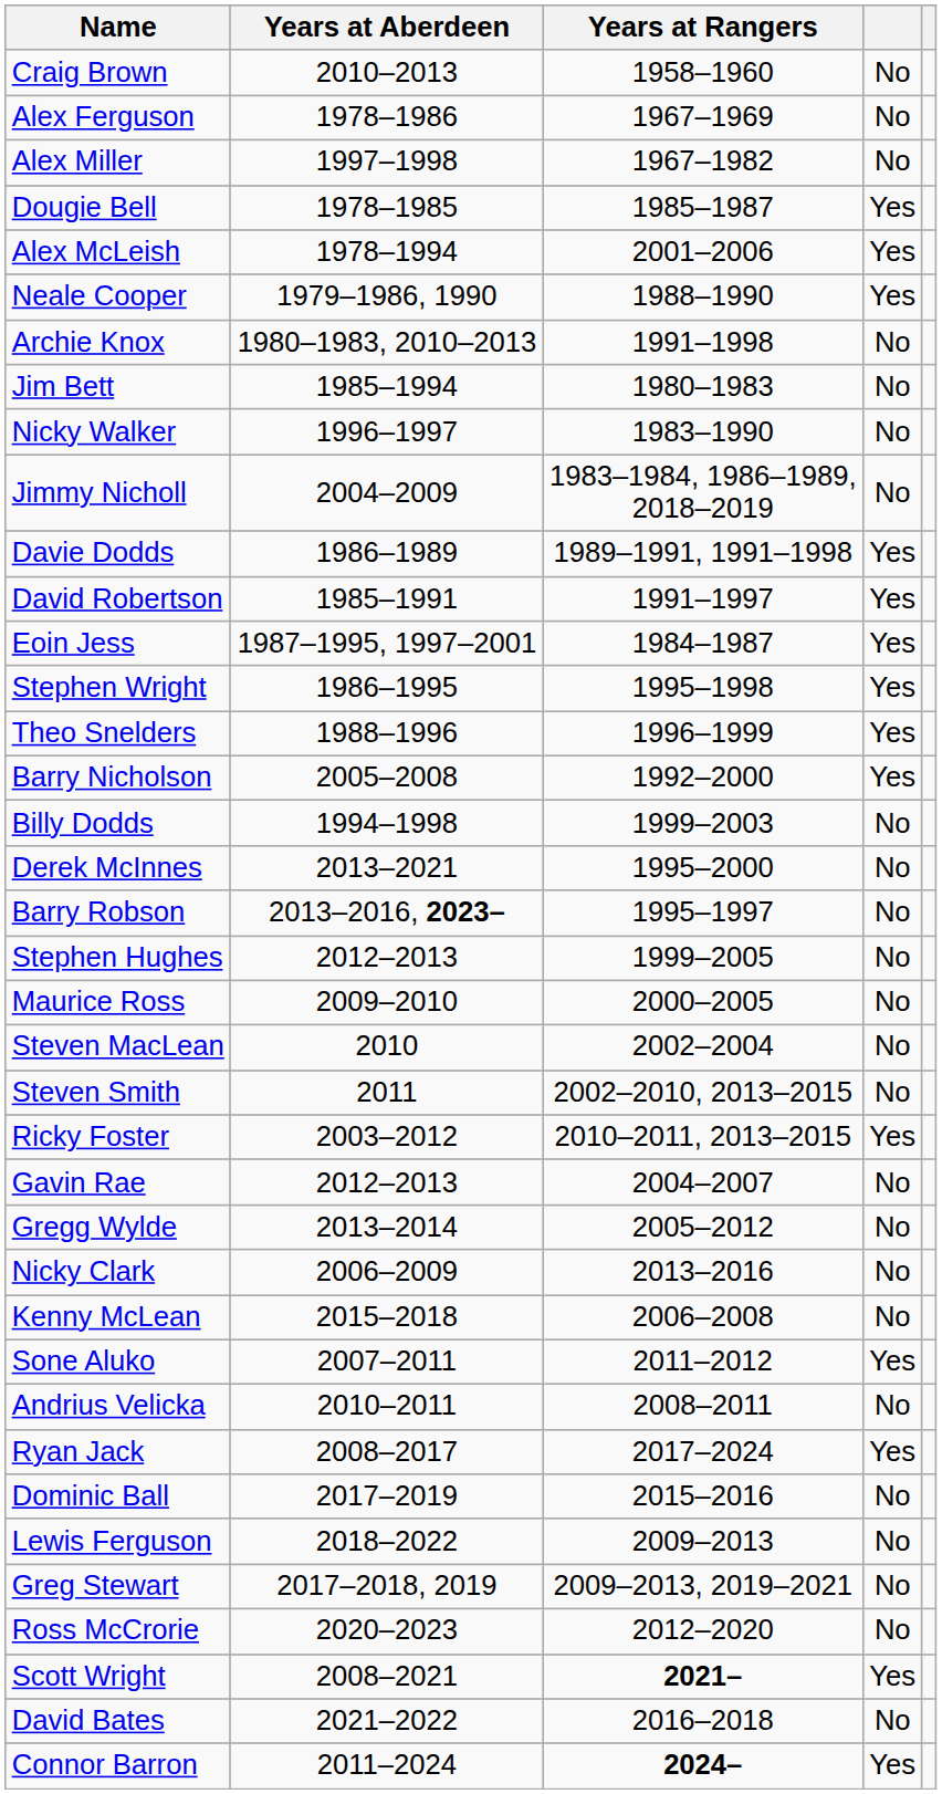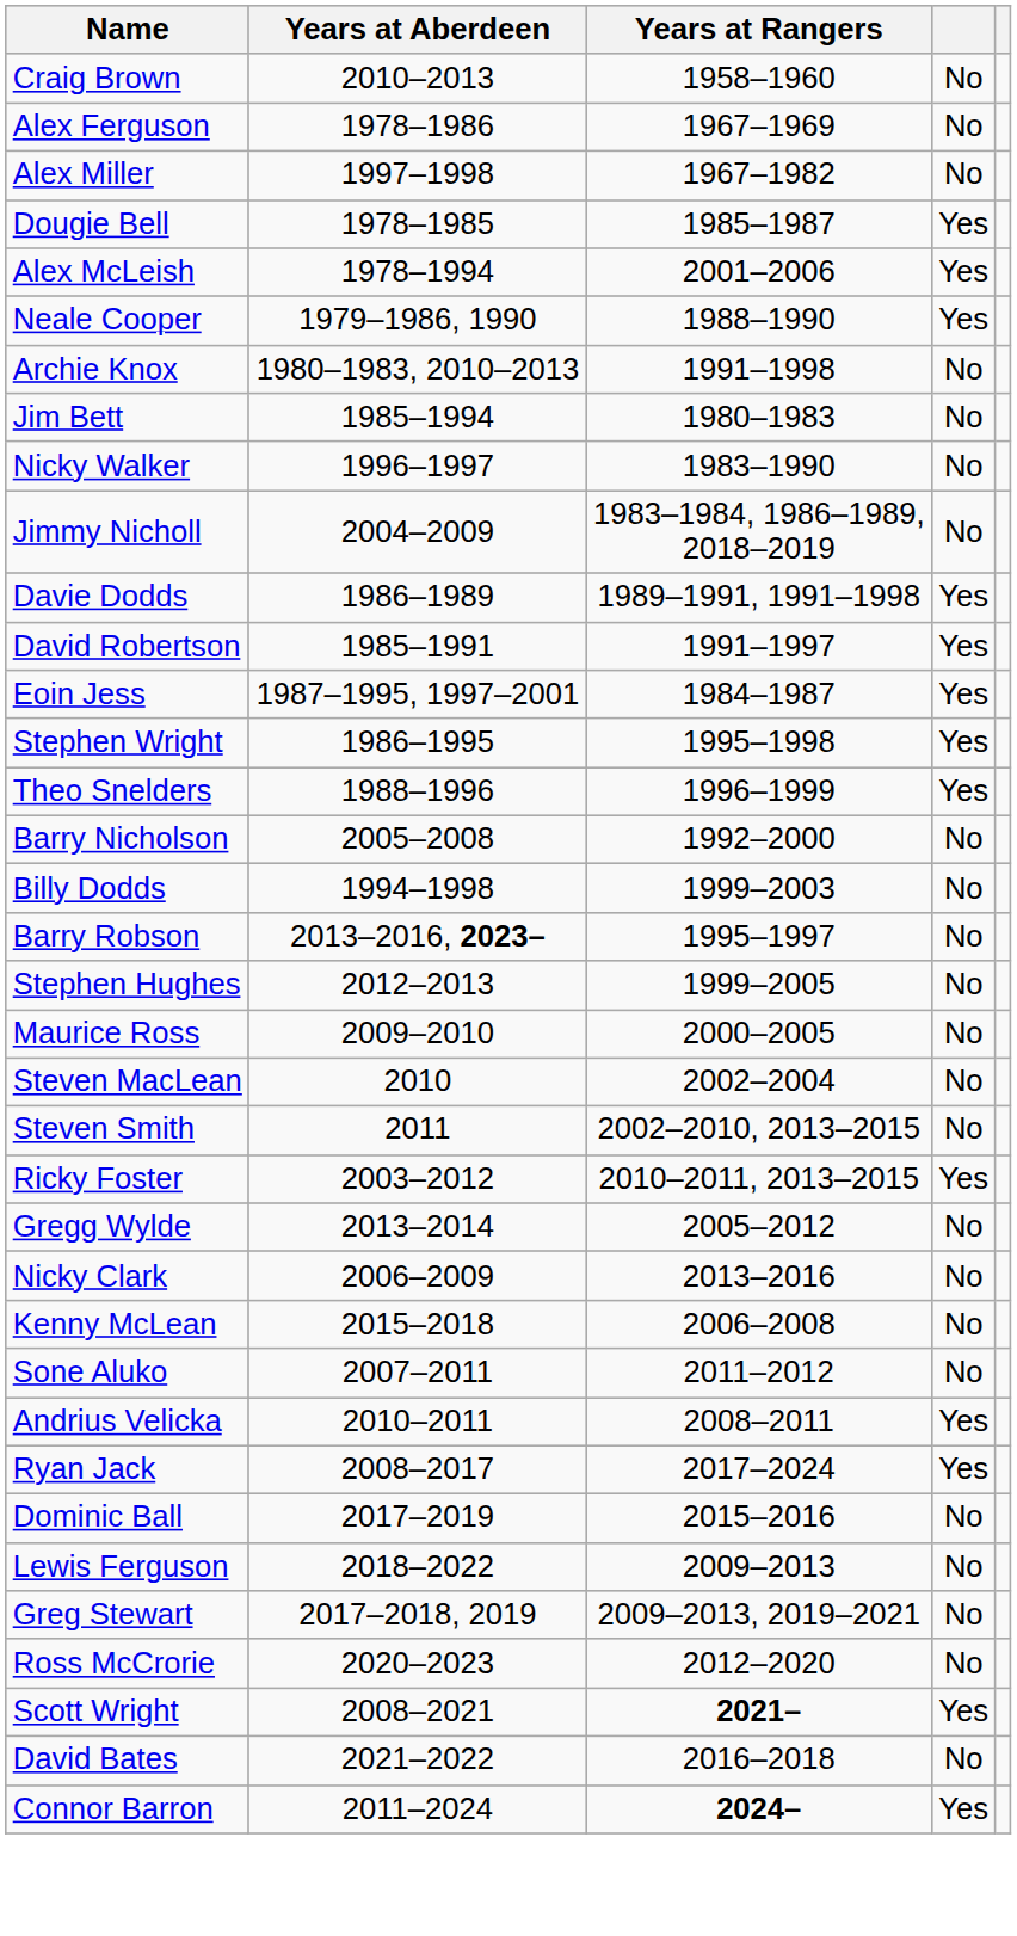 <table class="wikitable sortable " style=text-align:center font-size:85%;>
 <tr>
 <th scope="col">Name</th>
 <th scope="col">Years at Aberdeen</th>
 <th scope="col">Years at Rangers</th>
 <th scope="col"></th>
 <th scope="col" class="unsortable"></th>
 </tr>
 <tr>
 <td scope="row" align=left><a href='#'>Craig Brown</a></td>
 <td>2010–2013</td>
 <td>1958–1960</td>
 <td>No</td>
 <td></td>
 </tr>
 <tr>
 <td scope="row" align=left><a href='#'>Alex Ferguson</a></td>
 <td>1978–1986</td>
 <td>1967–1969</td>
 <td>No</td>
 <td></td>
 </tr>
 <tr>
 <td scope="row" align=left><a href='#'>Alex Miller</a></td>
 <td>1997–1998</td>
 <td>1967–1982</td>
 <td>No</td>
 <td></td>
 </tr>
 <tr>
 <td scope="row" align=left><a href='#'>Dougie Bell</a></td>
 <td>1978–1985</td>
 <td>1985–1987</td>
 <td>Yes</td>
 <td></td>
 </tr>
 <tr>
 <td scope="row" align=left><a href='#'>Alex McLeish</a></td>
 <td>1978–1994</td>
 <td>2001–2006</td>
 <td>Yes</td>
 <td></td>
 </tr>
 <tr>
 <td scope="row" align=left><a href='#'>Neale Cooper</a></td>
 <td>1979–1986, 1990</td>
 <td>1988–1990</td>
 <td>Yes</td>
 <td></td>
 </tr>
 <tr>
 <td scope="row" align=left><a href='#'>Archie Knox</a></td>
 <td>1980–1983, 2010–2013</td>
 <td>1991–1998</td>
 <td>No</td>
 <td></td>
 </tr>
 <tr>
 <td scope="row" align=left><a href='#'>Jim Bett</a></td>
 <td>1985–1994</td>
 <td>1980–1983</td>
 <td>No</td>
 <td></td>
 </tr>
 <tr>
 <td scope="row" align=left><a href='#'>Nicky Walker</a></td>
 <td>1996–1997</td>
 <td>1983–1990</td>
 <td>No</td>
 <td></td>
 </tr>
 <tr>
 <td scope="row" align=left><a href='#'>Jimmy Nicholl</a></td>
 <td>2004–2009</td>
 <td>1983–1984, 1986–1989,<br>2018–2019</td>
 <td>No</td>
 <td></td>
 </tr>
 <tr>
 <td scope="row" align=left><a href='#'>Davie Dodds</a></td>
 <td>1986–1989</td>
 <td>1989–1991, 1991–1998</td>
 <td>Yes</td>
 <td></td>
 </tr>
 <tr>
 <td scope="row" align=left><a href='#'>David Robertson</a></td>
 <td>1985–1991</td>
 <td>1991–1997</td>
 <td>Yes</td>
 <td></td>
 </tr>
 <tr>
 <td scope="row" align=left><a href='#'>Eoin Jess</a></td>
 <td>1987–1995, 1997–2001</td>
 <td>1984–1987</td>
 <td>Yes</td>
 <td></td>
 </tr>
 <tr>
 <td scope="row" align=left><a href='#'>Stephen Wright</a></td>
 <td>1986–1995</td>
 <td>1995–1998</td>
 <td>Yes</td>
 <td></td>
 </tr>
 <tr>
 <td scope="row" align=left><a href='#'>Theo Snelders</a></td>
 <td>1988–1996</td>
 <td>1996–1999</td>
 <td>Yes</td>
 <td></td>
 </tr>
 <tr>
 <td scope="row" align=left><a href='#'>Barry Nicholson</a></td>
 <td>2005–2008</td>
 <td>1992–2000</td>
-<td>Yes</td>
+<td>No</td>
 <td></td>
 </tr>
 <tr>
 <td scope="row" align=left><a href='#'>Billy Dodds</a></td>
 <td>1994–1998</td>
 <td>1999–2003</td>
-<td>No</td>
-<td></td>
-</tr>
-<tr>
-<td scope="row" align=left><a href='#'>Derek McInnes</a></td>
-<td>2013–2021</td>
-<td>1995–2000</td>
 <td>No</td>
 <td></td>
 </tr>
 <tr>
 <td scope="row" align=left><a href='#'>Barry Robson</a></td>
 <td>2013–2016, <strong>2023–</strong></td>
 <td>1995–1997</td>
 <td>No</td>
 <td></td>
 </tr>
 <tr>
 <td scope="row" align=left><a href='#'>Stephen Hughes</a></td>
 <td>2012–2013</td>
 <td>1999–2005</td>
 <td>No</td>
 <td></td>
 </tr>
 <tr>
 <td scope="row" align=left><a href='#'>Maurice Ross</a></td>
 <td>2009–2010</td>
 <td>2000–2005</td>
 <td>No</td>
 <td></td>
 </tr>
 <tr>
 <td scope="row" align=left><a href='#'>Steven MacLean</a></td>
 <td>2010</td>
 <td>2002–2004</td>
 <td>No</td>
 <td></td>
 </tr>
 <tr>
 <td scope="row" align=left><a href='#'>Steven Smith</a></td>
 <td>2011</td>
 <td>2002–2010, 2013–2015</td>
 <td>No</td>
 <td></td>
 </tr>
 <tr>
 <td scope="row" align=left><a href='#'>Ricky Foster</a></td>
 <td>2003–2012</td>
 <td>2010–2011, 2013–2015</td>
 <td>Yes</td>
 <td></td>
 </tr>
 <tr>
-<td scope="row" align=left><a href='#'>Gavin Rae</a></td>
-<td>2012–2013</td>
-<td>2004–2007</td>
-<td>No</td>
-<td></td>
-</tr>
-<tr>
 <td scope="row" align=left><a href='#'>Gregg Wylde</a></td>
 <td>2013–2014</td>
 <td>2005–2012</td>
 <td>No</td>
 <td></td>
 </tr>
 <tr>
 <td scope="row" align=left><a href='#'>Nicky Clark</a></td>
 <td>2006–2009</td>
 <td>2013–2016</td>
 <td>No</td>
 <td></td>
 </tr>
 <tr>
 <td scope="row" align=left><a href='#'>Kenny McLean</a></td>
 <td>2015–2018</td>
 <td>2006–2008</td>
 <td>No</td>
 <td></td>
 </tr>
 <tr>
 <td scope="row" align=left><a href='#'>Sone Aluko</a></td>
 <td>2007–2011</td>
 <td>2011–2012</td>
-<td>Yes</td>
+<td>No</td>
 <td></td>
 </tr>
 <tr>
 <td scope="row" align=left><a href='#'>Andrius Velicka</a></td>
 <td>2010–2011</td>
 <td>2008–2011</td>
-<td>No</td>
+<td>Yes</td>
 <td></td>
 </tr>
 <tr>
 <td scope="row" align=left><a href='#'>Ryan Jack</a></td>
 <td>2008–2017</td>
 <td>2017–2024</td>
 <td>Yes</td>
 <td></td>
 </tr>
 <tr>
 <td scope="row" align=left><a href='#'>Dominic Ball</a></td>
 <td>2017–2019</td>
 <td>2015–2016</td>
 <td>No</td>
 <td></td>
 </tr>
 <tr>
 <td scope="row" align=left><a href='#'>Lewis Ferguson</a></td>
 <td>2018–2022</td>
 <td>2009–2013</td>
 <td>No</td>
 <td></td>
 </tr>
 <tr>
 <td scope="row" align=left><a href='#'>Greg Stewart</a></td>
 <td>2017–2018, 2019</td>
 <td>2009–2013, 2019–2021</td>
 <td>No</td>
 <td></td>
 </tr>
 <tr>
 <td scope="row" align=left><a href='#'>Ross McCrorie</a></td>
 <td>2020–2023</td>
 <td>2012–2020</td>
 <td>No</td>
 <td></td>
 </tr>
 <tr>
 <td scope="row" align=left><a href='#'>Scott Wright</a></td>
 <td>2008–2021</td>
 <td><strong>2021–</strong></td>
 <td>Yes</td>
 <td></td>
 </tr>
 <tr>
 <td scope="row" align=left><a href='#'>David Bates</a></td>
 <td>2021–2022</td>
 <td>2016–2018</td>
 <td>No</td>
 <td></td>
 </tr>
 <tr>
 <td scope="row" align=left><a href='#'>Connor Barron</a></td>
 <td>2011–2024</td>
 <td><strong>2024–</strong></td>
 <td>Yes</td>
 <td></td>
 </tr>
 </table>
